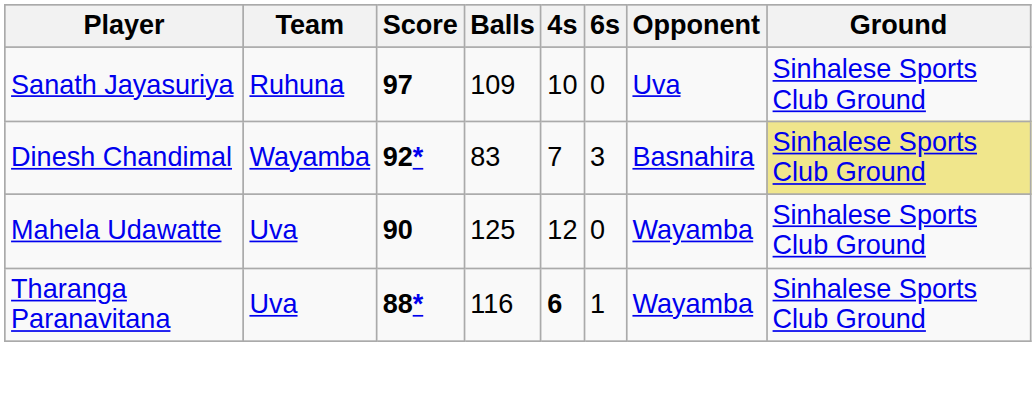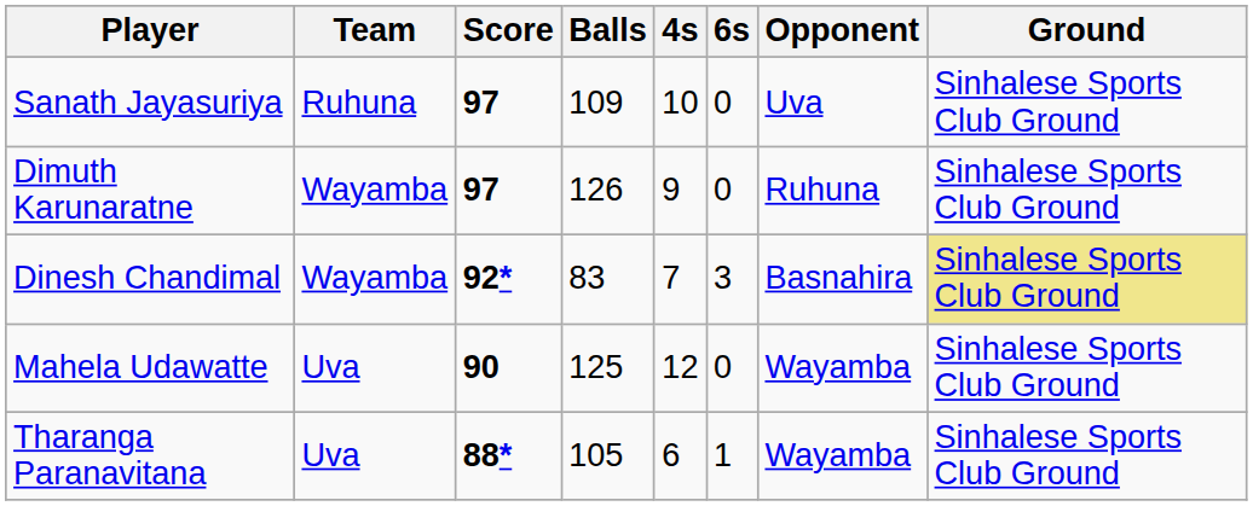 <table class="wikitable">
 <tr>
 <th>Player</th>
 <th>Team</th>
 <th>Score</th>
 <th>Balls</th>
 <th>4s</th>
 <th>6s</th>
 <th>Opponent</th>
 <th>Ground</th>
 </tr>
 <tr>
 <td><a href='#'>Sanath Jayasuriya</a></td>
 <td><a href='#'>Ruhuna</a></td>
 <td><strong>97</strong></td>
 <td>109</td>
 <td>10</td>
 <td>0</td>
 <td><a href='#'>Uva</a></td>
+<td><a href='#'>Sinhalese Sports Club Ground</a></td>
+</tr>
+<tr>
+<td><a href='#'>Dimuth Karunaratne</a></td>
+<td><a href='#'>Wayamba</a></td>
+<td><strong>97</strong></td>
+<td>126</td>
+<td>9</td>
+<td>0</td>
+<td><a href='#'>Ruhuna</a></td>
 <td><a href='#'>Sinhalese Sports Club Ground</a></td>
 </tr>
 <tr>
 <td><a href='#'>Dinesh Chandimal</a></td>
 <td><a href='#'>Wayamba</a></td>
 <td><strong>92<a href='#'>*</a></strong></td>
 <td>83</td>
 <td>7</td>
 <td>3</td>
 <td><a href='#'>Basnahira</a></td>
 <td style="background: khaki;"><a href='#'>Sinhalese Sports Club Ground</a></td>
 </tr>
 <tr>
 <td><a href='#'>Mahela Udawatte</a></td>
 <td><a href='#'>Uva</a></td>
 <td><strong>90</strong></td>
 <td>125</td>
 <td>12</td>
 <td>0</td>
 <td><a href='#'>Wayamba</a></td>
 <td><a href='#'>Sinhalese Sports Club Ground</a></td>
 </tr>
 <tr>
 <td><a href='#'>Tharanga Paranavitana</a></td>
 <td><a href='#'>Uva</a></td>
 <td><strong>88<a href='#'>*</a></strong></td>
-<td>116</td>
-<td><strong>6</strong></td>
+<td>105</td>
+<td>6</td>
 <td>1</td>
 <td><a href='#'>Wayamba</a></td>
 <td><a href='#'>Sinhalese Sports Club Ground</a></td>
 </tr>
 </table>
